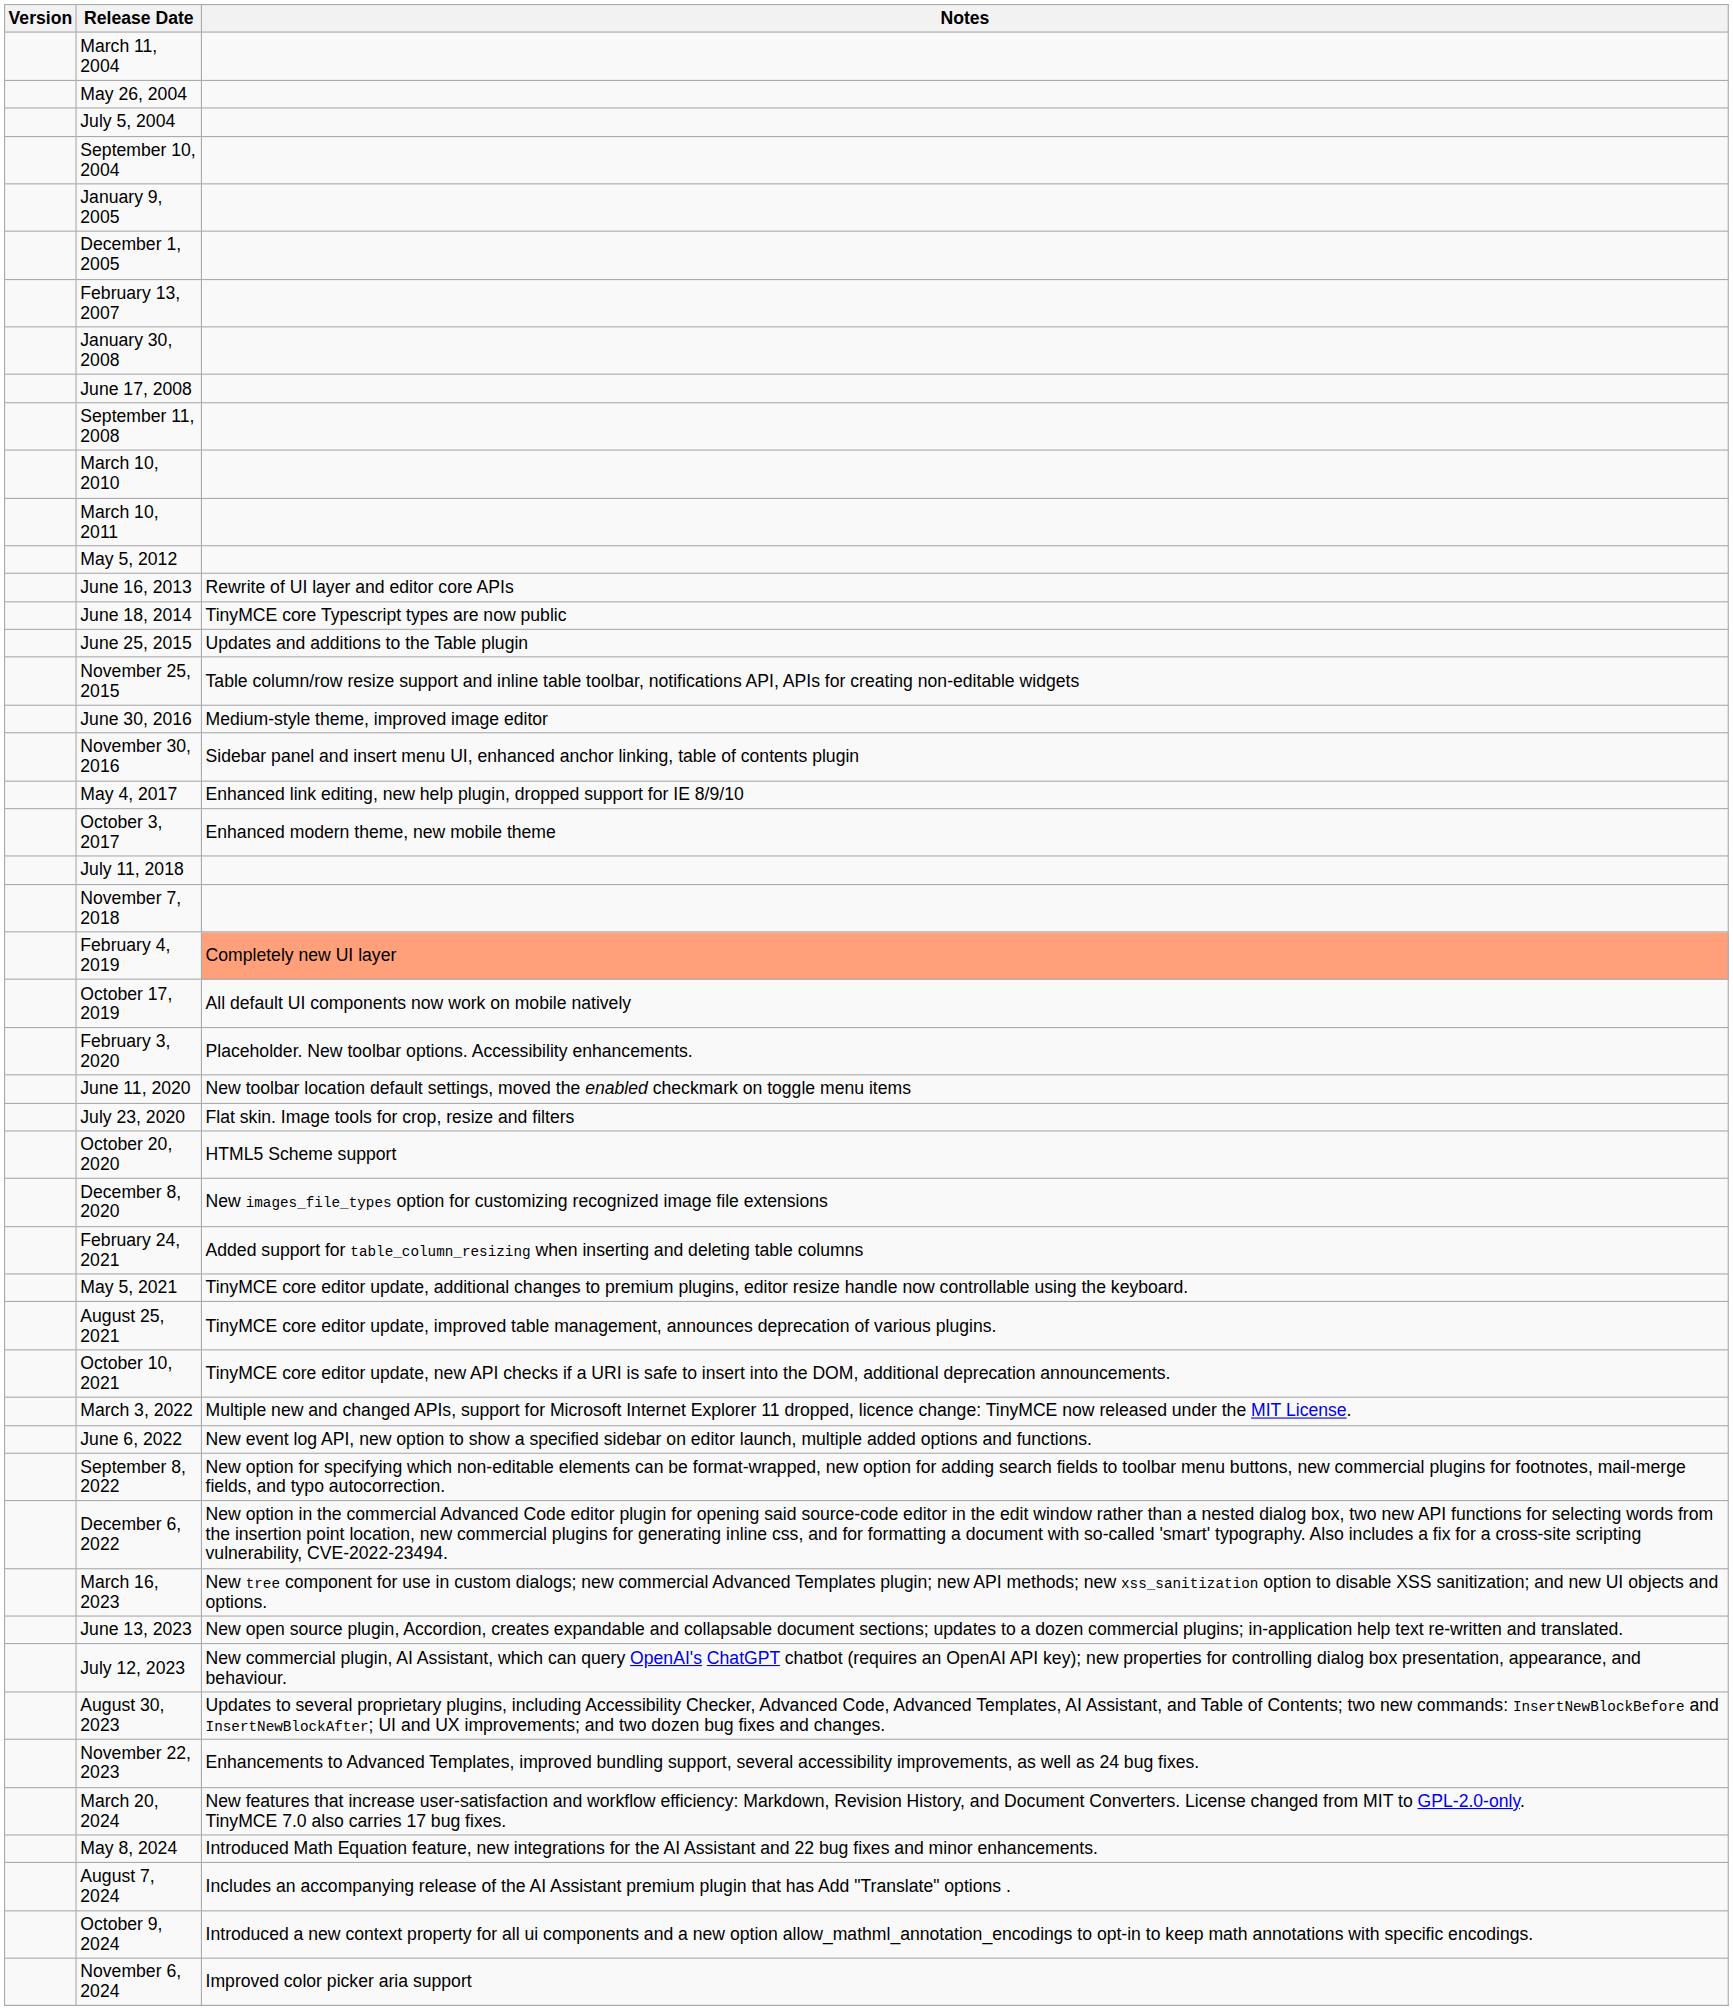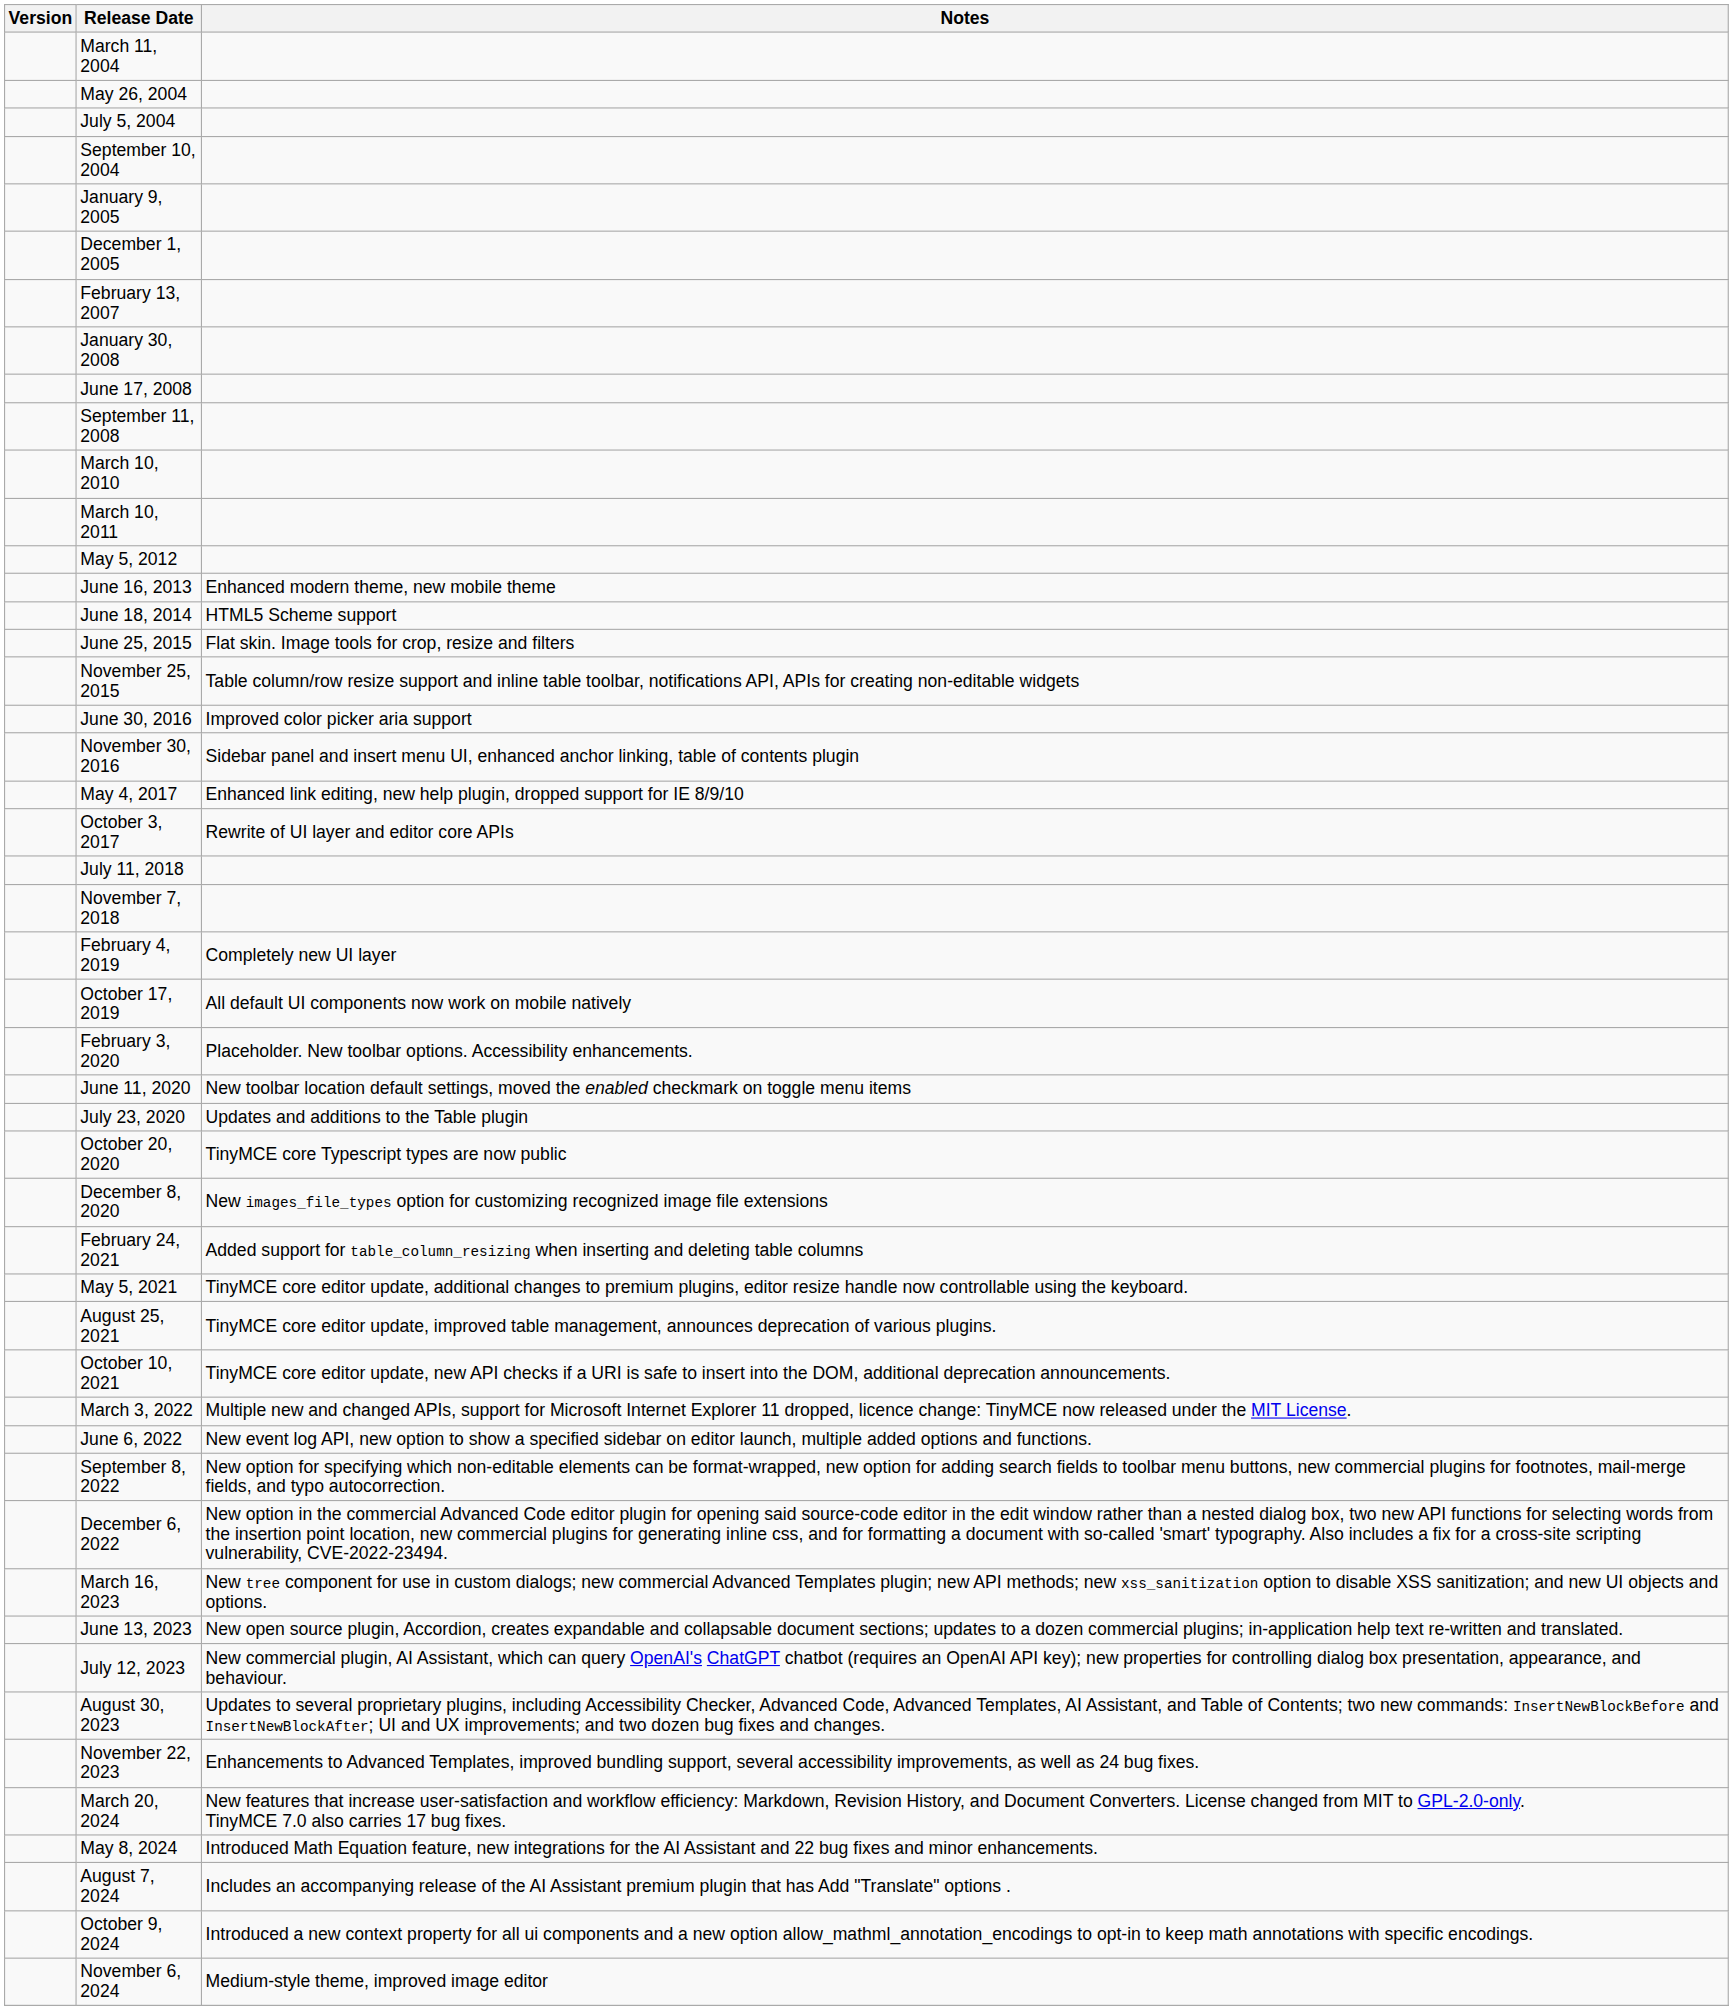 <table class="wikitable sortable">
 <tr>
 <th>Version</th>
 <th>Release Date</th>
 <th>Notes</th>
 </tr>
 <tr>
 <td></td>
 <td>March 11, 2004</td>
 <td></td>
 </tr>
 <tr>
 <td></td>
 <td>May 26, 2004</td>
 <td></td>
 </tr>
 <tr>
 <td></td>
 <td>July 5, 2004</td>
 <td></td>
 </tr>
 <tr>
 <td></td>
 <td>September 10, 2004</td>
 <td></td>
 </tr>
 <tr>
 <td></td>
 <td>January 9, 2005</td>
 <td></td>
 </tr>
 <tr>
 <td></td>
 <td>December 1, 2005</td>
 <td></td>
 </tr>
 <tr>
 <td></td>
 <td>February 13, 2007</td>
 <td></td>
 </tr>
 <tr>
 <td></td>
 <td>January 30, 2008</td>
 <td></td>
 </tr>
 <tr>
 <td></td>
 <td>June 17, 2008</td>
 <td></td>
 </tr>
 <tr>
 <td></td>
 <td>September 11, 2008</td>
 <td></td>
 </tr>
 <tr>
 <td></td>
 <td>March 10, 2010</td>
 <td></td>
 </tr>
 <tr>
 <td></td>
 <td>March 10, 2011</td>
 <td></td>
 </tr>
 <tr>
 <td></td>
 <td>May 5, 2012</td>
 <td></td>
 </tr>
 <tr>
 <td></td>
 <td>June 16, 2013</td>
-<td>Rewrite of UI layer and editor core APIs</td>
+<td>Enhanced modern theme, new mobile theme</td>
 </tr>
 <tr>
 <td></td>
 <td>June 18, 2014</td>
-<td>TinyMCE core Typescript types are now public</td>
+<td>HTML5 Scheme support</td>
 </tr>
 <tr>
 <td></td>
 <td>June 25, 2015</td>
-<td>Updates and additions to the Table plugin</td>
+<td>Flat skin. Image tools for crop, resize and filters</td>
 </tr>
 <tr>
 <td></td>
 <td>November 25, 2015</td>
 <td>Table column/row resize support and inline table toolbar, notifications API,  APIs for creating non-editable widgets</td>
 </tr>
 <tr>
 <td></td>
 <td>June 30, 2016</td>
-<td>Medium-style theme, improved image editor</td>
+<td>Improved color picker aria support</td>
 </tr>
 <tr>
 <td></td>
 <td>November 30, 2016</td>
 <td>Sidebar panel and insert menu UI, enhanced anchor linking, table of contents plugin</td>
 </tr>
 <tr>
 <td></td>
 <td>May 4, 2017</td>
 <td>Enhanced link editing, new help plugin, dropped support for IE 8/9/10</td>
 </tr>
 <tr>
 <td></td>
 <td>October 3, 2017</td>
-<td>Enhanced modern theme, new mobile theme</td>
+<td>Rewrite of UI layer and editor core APIs</td>
 </tr>
 <tr>
 <td></td>
 <td>July 11, 2018</td>
 <td></td>
 </tr>
 <tr>
 <td></td>
 <td>November 7, 2018</td>
 <td></td>
 </tr>
 <tr>
 <td></td>
 <td>February 4, 2019</td>
-<td style="background: lightsalmon;">Completely new UI layer</td>
+<td>Completely new UI layer</td>
 </tr>
 <tr>
 <td></td>
 <td>October 17, 2019</td>
 <td>All default UI components now work on mobile natively</td>
 </tr>
 <tr>
 <td></td>
 <td>February 3, 2020</td>
 <td>Placeholder. New toolbar options. Accessibility enhancements.</td>
 </tr>
 <tr>
 <td></td>
 <td>June 11, 2020</td>
 <td>New toolbar location default settings, moved the <em>enabled</em> checkmark on toggle menu items</td>
 </tr>
 <tr>
 <td></td>
 <td>July 23, 2020</td>
-<td>Flat skin. Image tools for crop, resize and filters</td>
+<td>Updates and additions to the Table plugin</td>
 </tr>
 <tr>
 <td></td>
 <td>October 20, 2020</td>
-<td>HTML5 Scheme support</td>
+<td>TinyMCE core Typescript types are now public</td>
 </tr>
 <tr>
 <td></td>
 <td>December 8, 2020</td>
 <td>New <code>images_file_types</code> option for customizing recognized image file extensions</td>
 </tr>
 <tr>
 <td></td>
 <td>February 24, 2021</td>
 <td>Added support for <code>table_column_resizing</code> when inserting and deleting table columns</td>
 </tr>
 <tr>
 <td></td>
 <td>May 5, 2021</td>
 <td>TinyMCE core editor update, additional changes to premium plugins, editor resize handle now controllable using the keyboard.</td>
 </tr>
 <tr>
 <td></td>
 <td>August 25, 2021</td>
 <td>TinyMCE core editor update, improved table management, announces deprecation of various plugins.</td>
 </tr>
 <tr>
 <td></td>
 <td>October 10, 2021</td>
 <td>TinyMCE core editor update, new API checks if a URI is safe to insert into the DOM, additional deprecation announcements.</td>
 </tr>
 <tr>
 <td></td>
 <td>March 3, 2022</td>
 <td>Multiple new and changed APIs, support for Microsoft Internet Explorer 11 dropped, licence change: TinyMCE now released under the <a href='#'>MIT License</a>.</td>
 </tr>
 <tr>
 <td></td>
 <td>June 6, 2022</td>
 <td>New event log API, new option to show a specified sidebar on editor launch, multiple added options and functions.</td>
 </tr>
 <tr>
 <td></td>
 <td>September 8, 2022</td>
 <td>New option for specifying which non-editable elements can be format-wrapped, new option for adding search fields to toolbar menu buttons, new commercial plugins for footnotes, mail-merge fields, and typo autocorrection.</td>
 </tr>
 <tr>
 <td></td>
 <td>December 6, 2022</td>
 <td>New option in the commercial Advanced Code editor plugin for opening said source-code editor in the edit window rather than a nested dialog box, two new API functions for selecting words from the insertion point location, new commercial plugins for generating inline css, and for formatting a document with so-called 'smart' typography. Also includes a fix for a cross-site scripting vulnerability, CVE-2022-23494.</td>
 </tr>
 <tr>
 <td></td>
 <td>March 16, 2023</td>
 <td>New <code>tree</code> component for use in custom dialogs; new commercial Advanced Templates plugin; new API methods; new <code>xss_sanitization</code> option to disable XSS sanitization; and new UI objects and options.</td>
 </tr>
 <tr>
 <td></td>
 <td>June 13, 2023</td>
 <td>New open source plugin, Accordion, creates expandable and collapsable document sections; updates to a dozen commercial plugins; in-application help text re-written and translated.</td>
 </tr>
 <tr>
 <td></td>
 <td>July 12, 2023</td>
 <td>New commercial plugin, AI Assistant, which can query <a href='#'>OpenAI's</a> <a href='#'>ChatGPT</a> chatbot (requires an OpenAI API key); new properties for controlling dialog box presentation, appearance, and behaviour.</td>
 </tr>
 <tr>
 <td></td>
 <td>August 30, 2023</td>
 <td>Updates to several proprietary plugins, including Accessibility Checker, Advanced Code, Advanced Templates, AI Assistant, and Table of Contents; two new commands: <code>InsertNewBlockBefore</code> and <code>InsertNewBlockAfter</code>; UI and UX improvements; and two dozen bug fixes and changes.</td>
 </tr>
 <tr>
 <td></td>
 <td>November 22, 2023</td>
 <td>Enhancements to Advanced Templates, improved bundling support, several accessibility improvements, as well as 24 bug fixes.</td>
 </tr>
 <tr>
 <td></td>
 <td>March 20, 2024</td>
 <td>New features that increase user-satisfaction and workflow efficiency: Markdown, Revision History, and Document Converters. License changed from MIT to <a href='#'>GPL-2.0-only</a>.<br>TinyMCE 7.0 also carries 17 bug fixes.</td>
 </tr>
 <tr>
 <td></td>
 <td>May 8, 2024</td>
 <td>Introduced Math Equation feature, new integrations for the AI Assistant and 22 bug fixes and minor enhancements.</td>
 </tr>
 <tr>
 <td></td>
 <td>August 7, 2024</td>
 <td>Includes an accompanying release of the AI Assistant premium plugin that has Add "Translate" options .</td>
 </tr>
 <tr>
 <td></td>
 <td>October 9, 2024</td>
 <td>Introduced a new context property for all ui components and a new option allow_mathml_annotation_encodings to opt-in to keep math annotations with specific encodings.</td>
 </tr>
 <tr>
 <td></td>
 <td>November 6, 2024</td>
-<td>Improved color picker aria support</td>
+<td>Medium-style theme, improved image editor</td>
 </tr>
 <tr>
 </tr>
 </table>
